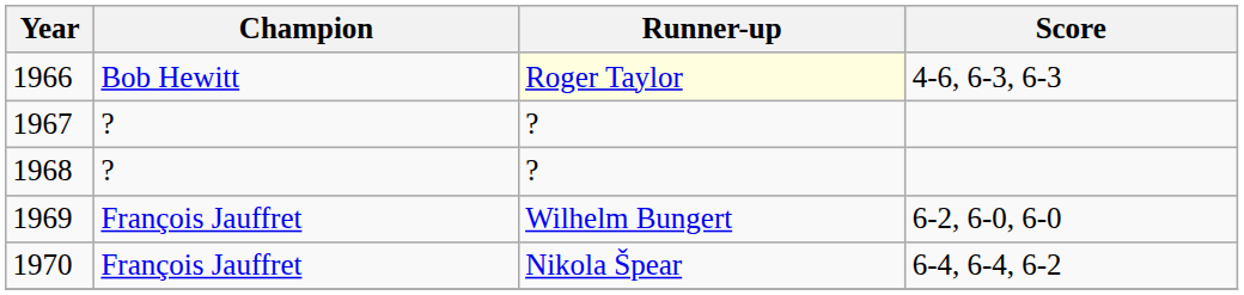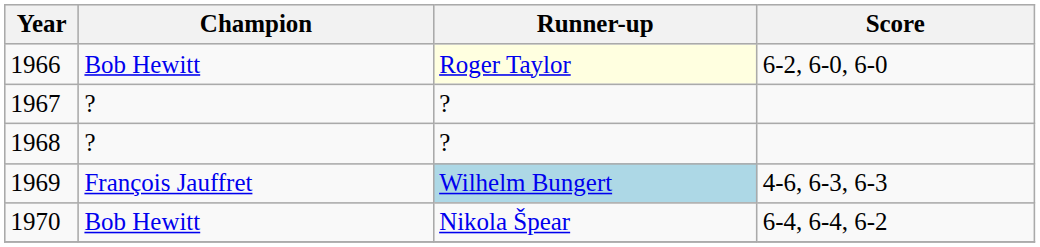 <table class=wikitable>
 <tr>
 <th style="width:40px">Year</th>
 <th style="width:220px">Champion</th>
 <th style="width:200px">Runner-up</th>
 <th style="width:170px" class="unsortable">Score</th>
 </tr>
 <tr>
 <td>1966</td>
 <td> <a href='#'>Bob Hewitt</a></td>
 <td style="background: lightyellow;"> <a href='#'>Roger Taylor</a></td>
-<td>4-6, 6-3, 6-3</td>
+<td>6-2, 6-0, 6-0</td>
 </tr>
 <tr>
 <td>1967</td>
 <td> ?</td>
 <td> ?</td>
 <td></td>
 </tr>
 <tr>
 <td>1968</td>
 <td> ?</td>
 <td> ?</td>
 <td></td>
 </tr>
 <tr>
 <td>1969</td>
 <td> <a href='#'>François Jauffret</a></td>
-<td> <a href='#'>Wilhelm Bungert</a></td>
-<td>6-2, 6-0, 6-0</td>
+<td style="background: lightblue;"> <a href='#'>Wilhelm Bungert</a></td>
+<td>4-6, 6-3, 6-3</td>
 </tr>
 <tr>
 <td>1970</td>
-<td> <a href='#'>François Jauffret</a></td>
+<td> <a href='#'>Bob Hewitt</a></td>
 <td> <a href='#'>Nikola Špear</a></td>
 <td>6-4, 6-4, 6-2</td>
 </tr>
 <tr>
 </tr>
 </table>
